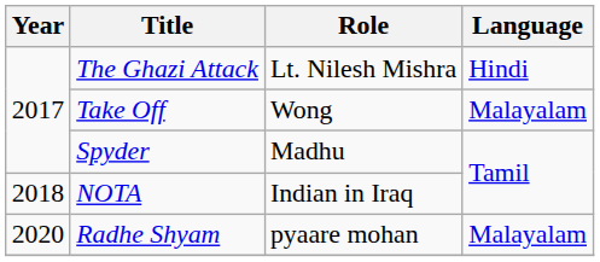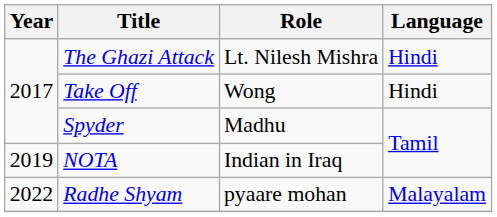 <table class="wikitable sortable">
 <tr>
 <th>Year</th>
 <th>Title</th>
 <th>Role</th>
 <th>Language</th>
 </tr>
 <tr>
 <td rowspan="3">2017</td>
 <td><em><a href='#'>The Ghazi Attack</a></em></td>
 <td>Lt. Nilesh Mishra</td>
 <td><a href='#'>Hindi</a></td>
 </tr>
 <tr>
 <td><a href='#'><em>Take Off</em></a></td>
 <td>Wong</td>
-<td><a href='#'>Malayalam</a></td>
+<td>Hindi</td>
 </tr>
 <tr>
 <td><em><a href='#'>Spyder</a></em></td>
 <td>Madhu</td>
 <td rowspan="2"><a href='#'>Tamil</a></td>
 </tr>
 <tr>
-<td>2018</td>
+<td>2019</td>
 <td><em><a href='#'>NOTA</a></em></td>
 <td>Indian in Iraq</td>
 </tr>
 <tr>
-<td>2020</td>
+<td>2022</td>
 <td><em><a href='#'>Radhe Shyam</a></em></td>
 <td>pyaare mohan</td>
 <td><a href='#'>Malayalam</a></td>
 </tr>
 <tr>
 </tr>
 </table>
